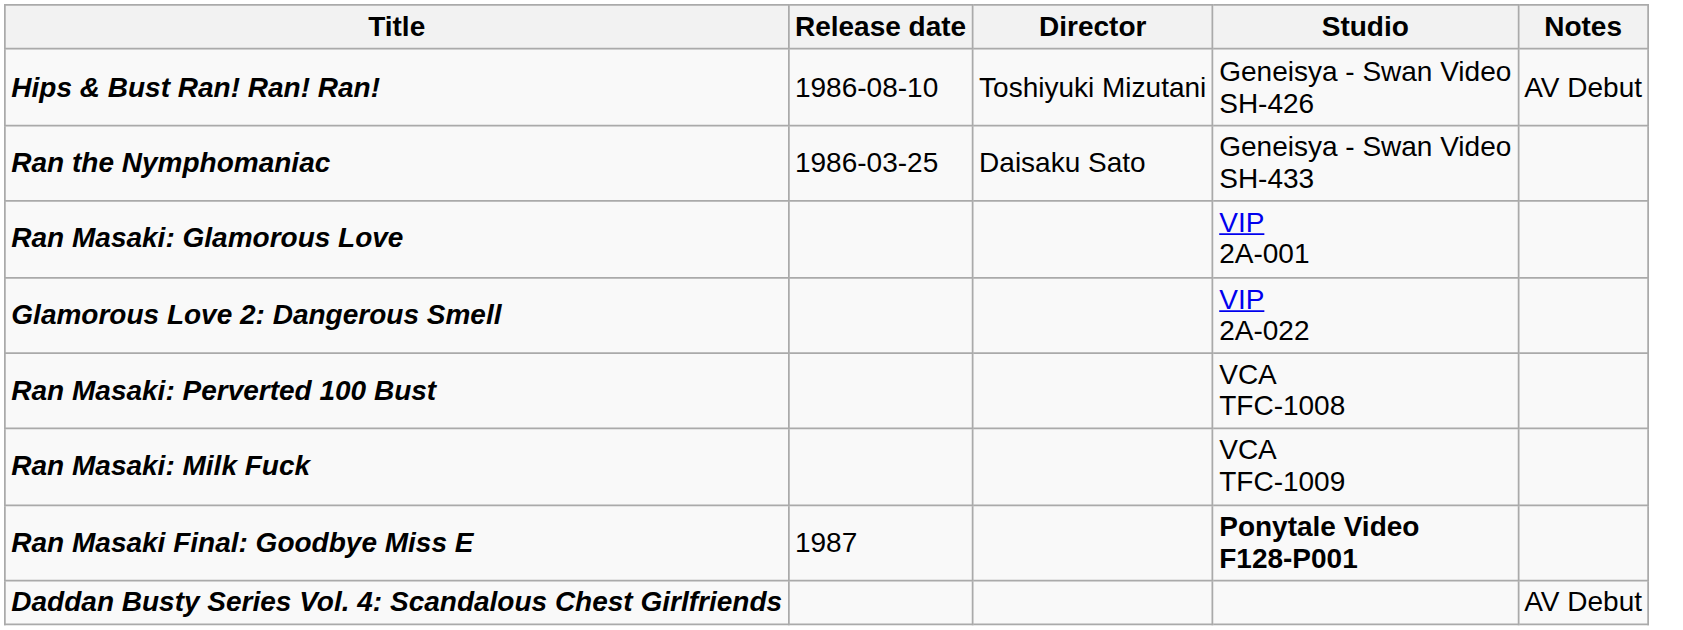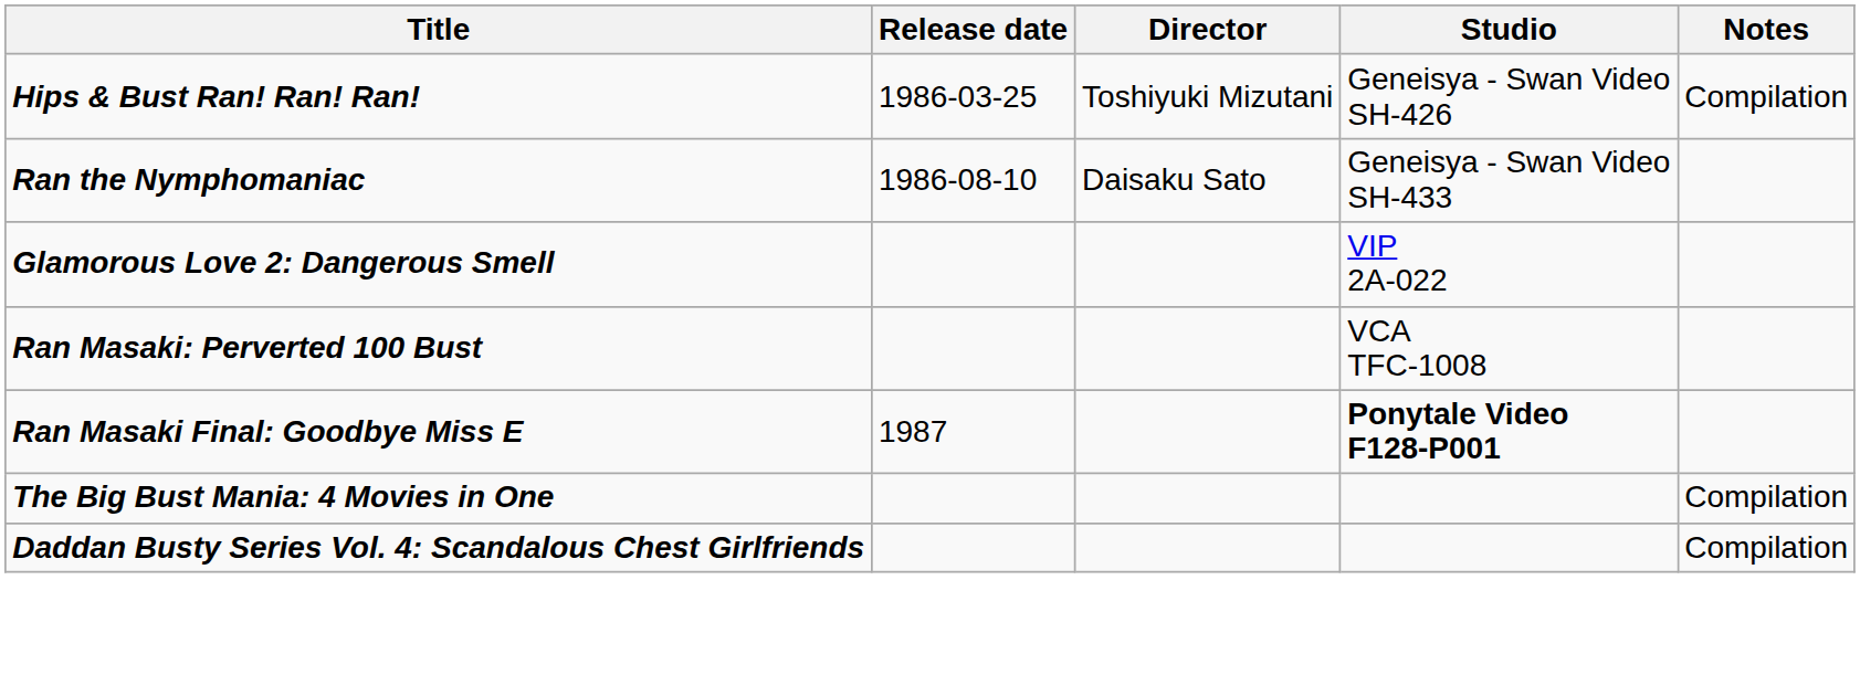 <table class="wikitable">
 <tr>
 <th>Title</th>
 <th>Release date</th>
 <th>Director</th>
 <th>Studio</th>
 <th>Notes</th>
 </tr>
 <tr>
 <td><strong><em>Hips & Bust Ran! Ran! Ran!</em></strong><br></td>
-<td>1986-08-10</td>
+<td>1986-03-25</td>
 <td>Toshiyuki Mizutani</td>
 <td>Geneisya - Swan Video<br>SH-426</td>
-<td>AV Debut</td>
+<td>Compilation</td>
 </tr>
 <tr>
 <td><strong><em>Ran the Nymphomaniac</em></strong><br></td>
-<td>1986-03-25</td>
+<td>1986-08-10</td>
 <td>Daisaku Sato</td>
 <td>Geneisya - Swan Video<br>SH-433</td>
-<td></td>
-</tr>
-<tr>
-<td><strong><em>Ran Masaki: Glamorous Love</em></strong><br></td>
-<td></td>
-<td></td>
-<td><a href='#'>VIP</a><br>2A-001</td>
 <td></td>
 </tr>
 <tr>
 <td><strong><em>Glamorous Love 2: Dangerous Smell</em></strong><br></td>
 <td></td>
 <td></td>
 <td><a href='#'>VIP</a><br>2A-022</td>
 <td></td>
 </tr>
 <tr>
 <td><strong><em>Ran Masaki: Perverted 100 Bust</em></strong><br></td>
 <td></td>
 <td></td>
 <td>VCA<br>TFC-1008</td>
 <td></td>
 </tr>
 <tr>
-<td><strong><em>Ran Masaki: Milk Fuck</em></strong><br></td>
-<td></td>
-<td></td>
-<td>VCA<br>TFC-1009</td>
-<td></td>
-</tr>
-<tr>
 <td><strong><em>Ran Masaki Final: Goodbye Miss E</em></strong><br></td>
 <td>1987</td>
 <td></td>
 <td><strong>Ponytale Video<br>F128-P001</strong></td>
 <td></td>
 </tr>
 <tr>
+<td><strong><em>The Big Bust Mania: 4 Movies in One</em></strong><br></td>
+<td></td>
+<td></td>
+<td></td>
+<td>Compilation</td>
+</tr>
+<tr>
 <td><strong><em>Daddan Busty Series Vol. 4: Scandalous Chest Girlfriends</em></strong><br></td>
 <td></td>
 <td></td>
 <td></td>
-<td>AV Debut</td>
+<td>Compilation</td>
 </tr>
 </table>
